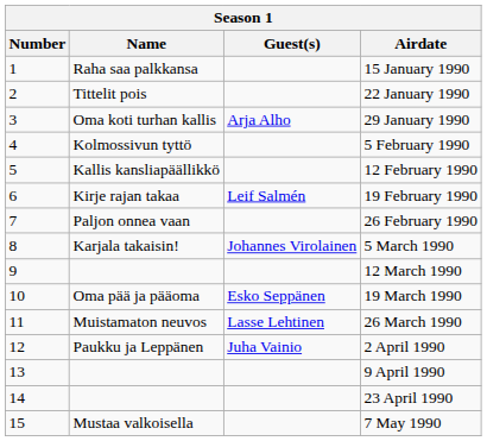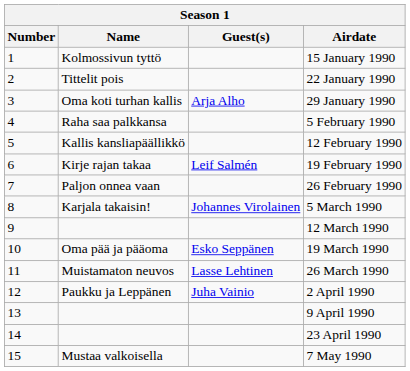 <table class="wikitable">
 <tr>
 <th colspan="4">Season 1</th>
 </tr>
 <tr>
 <th>Number</th>
 <th>Name</th>
 <th>Guest(s)</th>
 <th>Airdate</th>
 </tr>
 <tr>
 <td>1</td>
-<td>Raha saa palkkansa</td>
+<td>Kolmossivun tyttö</td>
 <td></td>
 <td>15 January 1990</td>
 </tr>
 <tr>
 <td>2</td>
 <td>Tittelit pois</td>
 <td></td>
 <td>22 January 1990</td>
 </tr>
 <tr>
 <td>3</td>
 <td>Oma koti turhan kallis</td>
 <td><a href='#'>Arja Alho</a></td>
 <td>29 January 1990</td>
 </tr>
 <tr>
 <td>4</td>
-<td>Kolmossivun tyttö</td>
+<td>Raha saa palkkansa</td>
 <td></td>
 <td>5 February 1990</td>
 </tr>
 <tr>
 <td>5</td>
 <td>Kallis kansliapäällikkö</td>
 <td></td>
 <td>12 February 1990</td>
 </tr>
 <tr>
 <td>6</td>
 <td>Kirje rajan takaa</td>
 <td><a href='#'>Leif Salmén</a></td>
 <td>19 February 1990</td>
 </tr>
 <tr>
 <td>7</td>
 <td>Paljon onnea vaan</td>
 <td></td>
 <td>26 February 1990</td>
 </tr>
 <tr>
 <td>8</td>
 <td>Karjala takaisin!</td>
 <td><a href='#'>Johannes Virolainen</a></td>
 <td>5 March 1990</td>
 </tr>
 <tr>
 <td>9</td>
 <td></td>
 <td></td>
 <td>12 March 1990</td>
 </tr>
 <tr>
 <td>10</td>
 <td>Oma pää ja pääoma</td>
 <td><a href='#'>Esko Seppänen</a></td>
 <td>19 March 1990</td>
 </tr>
 <tr>
 <td>11</td>
 <td>Muistamaton neuvos</td>
 <td><a href='#'>Lasse Lehtinen</a></td>
 <td>26 March 1990</td>
 </tr>
 <tr>
 <td>12</td>
 <td>Paukku ja Leppänen</td>
 <td><a href='#'>Juha Vainio</a></td>
 <td>2 April 1990</td>
 </tr>
 <tr>
 <td>13</td>
 <td></td>
 <td></td>
 <td>9 April 1990</td>
 </tr>
 <tr>
 <td>14</td>
 <td></td>
 <td></td>
 <td>23 April 1990</td>
 </tr>
 <tr>
 <td>15</td>
 <td>Mustaa valkoisella</td>
 <td></td>
 <td>7 May 1990</td>
 </tr>
 </table>
